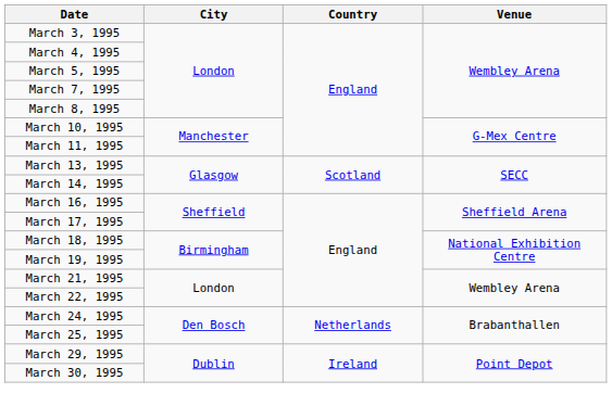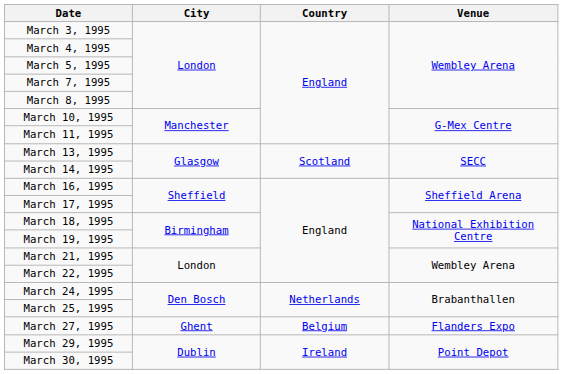 <table class="wikitable" style="text-align:center;">
 <tr>
 <th width="150">Date</th>
 <th width="150">City</th>
 <th width="150">Country</th>
 <th width="200">Venue</th>
 </tr>
 <tr>
 <td>March 3, 1995</td>
 <td rowspan="5"><a href='#'>London</a></td>
 <td rowspan="7"><a href='#'>England</a></td>
 <td rowspan="5"><a href='#'>Wembley Arena</a></td>
 </tr>
 <tr>
 <td>March 4, 1995</td>
 </tr>
 <tr>
 <td>March 5, 1995</td>
 </tr>
 <tr>
 <td>March 7, 1995</td>
 </tr>
 <tr>
 <td>March 8, 1995</td>
 </tr>
 <tr>
 <td>March 10, 1995</td>
 <td rowspan="2"><a href='#'>Manchester</a></td>
 <td rowspan="2"><a href='#'>G-Mex Centre</a></td>
 </tr>
 <tr>
 <td>March 11, 1995</td>
 </tr>
 <tr>
 <td>March 13, 1995</td>
 <td rowspan="2"><a href='#'>Glasgow</a></td>
 <td rowspan="2"><a href='#'>Scotland</a></td>
 <td rowspan="2"><a href='#'>SECC</a></td>
 </tr>
 <tr>
 <td>March 14, 1995</td>
 </tr>
 <tr>
 <td>March 16, 1995</td>
 <td rowspan="2"><a href='#'>Sheffield</a></td>
 <td rowspan="6">England</td>
 <td rowspan="2"><a href='#'>Sheffield Arena</a></td>
 </tr>
 <tr>
 <td>March 17, 1995</td>
 </tr>
 <tr>
 <td>March 18, 1995</td>
 <td rowspan="2"><a href='#'>Birmingham</a></td>
 <td rowspan="2"><a href='#'>National Exhibition Centre</a></td>
 </tr>
 <tr>
 <td>March 19, 1995</td>
 </tr>
 <tr>
 <td>March 21, 1995</td>
 <td rowspan="2">London</td>
 <td rowspan="2">Wembley Arena</td>
 </tr>
 <tr>
 <td>March 22, 1995</td>
 </tr>
 <tr>
 <td>March 24, 1995</td>
 <td rowspan="2"><a href='#'>Den Bosch</a></td>
 <td rowspan="2"><a href='#'>Netherlands</a></td>
 <td rowspan="2">Brabanthallen</td>
 </tr>
 <tr>
 <td>March 25, 1995</td>
 </tr>
 <tr>
+<td>March 27, 1995</td>
+<td><a href='#'>Ghent</a></td>
+<td><a href='#'>Belgium</a></td>
+<td><a href='#'>Flanders Expo</a></td>
+</tr>
+<tr>
 <td>March 29, 1995</td>
 <td rowspan="2"><a href='#'>Dublin</a></td>
 <td rowspan="2"><a href='#'>Ireland</a></td>
 <td rowspan="2"><a href='#'>Point Depot</a></td>
 </tr>
 <tr>
 <td>March 30, 1995</td>
 </tr>
 </table>
